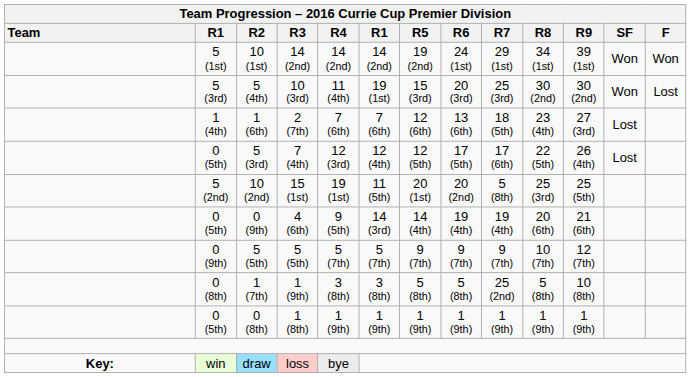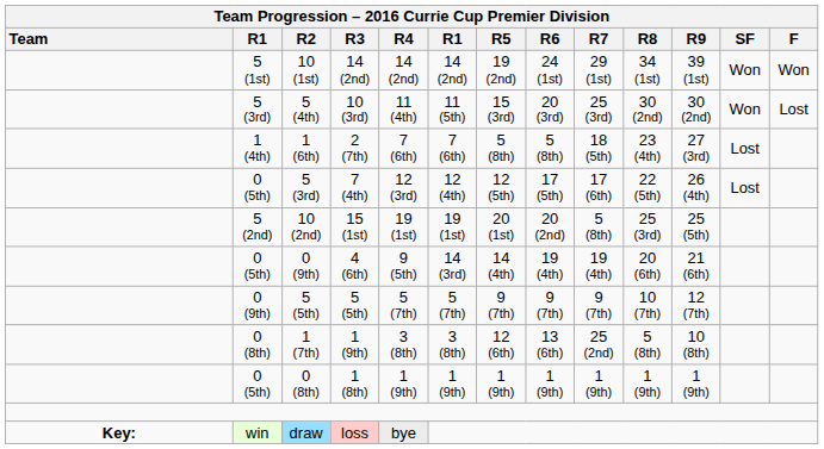 <table class="wikitable collapsible" style="text-align:center; line-height:100%; width:60%; font-size:90%">
 <tr>
 <th colspan=100%>Team Progression – 2016 Currie Cup Premier Division</th>
 </tr>
 <tr>
 <th style="text-align:left; width:28%;">Team</th>
 <th style="width:6%;">R1</th>
 <th style="width:6%;">R2</th>
 <th style="width:6%;">R3</th>
 <th style="width:6%;">R4</th>
 <th style="width:6%;">R1 </th>
 <th style="width:6%;">R5</th>
 <th style="width:6%;">R6</th>
 <th style="width:6%;">R7</th>
 <th style="width:6%;">R8</th>
 <th style="width:6%;">R9</th>
 <th style="width:6%;">SF</th>
 <th style="width:6%;">F</th>
 </tr>
 <tr>
 <td style="text-align:left;"></td>
 <td>5 <br> <small>(1st)</small></td>
 <td>10 <br> <small>(1st)</small></td>
 <td>14 <br> <small>(2nd)</small></td>
 <td>14 <br> <small>(2nd)</small></td>
 <td>14 <br> <small>(2nd)</small></td>
 <td>19 <br> <small>(2nd)</small></td>
 <td>24 <br> <small>(1st)</small></td>
 <td>29 <br> <small>(1st)</small></td>
 <td>34 <br> <small>(1st)</small></td>
 <td>39 <br> <small>(1st)</small></td>
 <td>Won</td>
 <td>Won</td>
 </tr>
 <tr>
 <td style="text-align:left;"></td>
 <td>5 <br> <small>(3rd)</small></td>
 <td>5 <br> <small>(4th)</small></td>
 <td>10 <br> <small>(3rd)</small></td>
 <td>11 <br> <small>(4th)</small></td>
-<td>19 <br> <small>(1st)</small></td>
+<td>11 <br> <small>(5th)</small></td>
 <td>15 <br> <small>(3rd)</small></td>
 <td>20 <br> <small>(3rd)</small></td>
 <td>25 <br> <small>(3rd)</small></td>
 <td>30 <br> <small>(2nd)</small></td>
 <td>30 <br> <small>(2nd)</small></td>
 <td>Won</td>
 <td>Lost</td>
 </tr>
 <tr>
 <td style="text-align:left;"></td>
 <td>1 <br> <small>(4th)</small></td>
 <td>1 <br> <small>(6th)</small></td>
 <td>2 <br> <small>(7th)</small></td>
 <td>7 <br> <small>(6th)</small></td>
 <td>7 <br> <small>(6th)</small></td>
-<td>12 <br> <small>(6th)</small></td>
-<td>13 <br> <small>(6th)</small></td>
+<td>5 <br> <small>(8th)</small></td>
+<td>5 <br> <small>(8th)</small></td>
 <td>18 <br> <small>(5th)</small></td>
 <td>23 <br> <small>(4th)</small></td>
 <td>27 <br> <small>(3rd)</small></td>
 <td>Lost</td>
 <td> </td>
 </tr>
 <tr>
 <td style="text-align:left;"></td>
 <td>0 <br> <small>(5th)</small></td>
 <td>5 <br> <small>(3rd)</small></td>
 <td>7 <br> <small>(4th)</small></td>
 <td>12 <br> <small>(3rd)</small></td>
 <td>12 <br> <small>(4th)</small></td>
 <td>12 <br> <small>(5th)</small></td>
 <td>17 <br> <small>(5th)</small></td>
 <td>17 <br> <small>(6th)</small></td>
 <td>22 <br> <small>(5th)</small></td>
 <td>26 <br> <small>(4th)</small></td>
 <td>Lost</td>
 <td> </td>
 </tr>
 <tr>
 <td style="text-align:left;"></td>
 <td>5 <br> <small>(2nd)</small></td>
 <td>10 <br> <small>(2nd)</small></td>
 <td>15 <br> <small>(1st)</small></td>
 <td>19 <br> <small>(1st)</small></td>
-<td>11 <br> <small>(5th)</small></td>
+<td>19 <br> <small>(1st)</small></td>
 <td>20 <br> <small>(1st)</small></td>
 <td>20 <br> <small>(2nd)</small></td>
 <td>5 <br> <small>(8th)</small></td>
 <td>25 <br> <small>(3rd)</small></td>
 <td>25 <br> <small>(5th)</small></td>
 <td> </td>
 <td> </td>
 </tr>
 <tr>
 <td style="text-align:left;"></td>
 <td>0 <br> <small>(5th)</small></td>
 <td>0 <br> <small>(9th)</small></td>
 <td>4 <br> <small>(6th)</small></td>
 <td>9 <br> <small>(5th)</small></td>
 <td>14 <br> <small>(3rd)</small></td>
 <td>14 <br> <small>(4th)</small></td>
 <td>19 <br> <small>(4th)</small></td>
 <td>19 <br> <small>(4th)</small></td>
 <td>20 <br> <small>(6th)</small></td>
 <td>21 <br> <small>(6th)</small></td>
 <td> </td>
 <td> </td>
 </tr>
 <tr>
 <td style="text-align:left;"></td>
 <td>0 <br> <small>(9th)</small></td>
 <td>5 <br> <small>(5th)</small></td>
 <td>5 <br> <small>(5th)</small></td>
 <td>5 <br> <small>(7th)</small></td>
 <td>5 <br> <small>(7th)</small></td>
 <td>9 <br> <small>(7th)</small></td>
 <td>9 <br> <small>(7th)</small></td>
 <td>9 <br> <small>(7th)</small></td>
 <td>10 <br> <small>(7th)</small></td>
 <td>12 <br> <small>(7th)</small></td>
 <td> </td>
 <td> </td>
 </tr>
 <tr>
 <td style="text-align:left;"></td>
 <td>0 <br> <small>(8th)</small></td>
 <td>1 <br> <small>(7th)</small></td>
 <td>1 <br> <small>(9th)</small></td>
 <td>3 <br> <small>(8th)</small></td>
 <td>3 <br> <small>(8th)</small></td>
-<td>5 <br> <small>(8th)</small></td>
-<td>5 <br> <small>(8th)</small></td>
+<td>12 <br> <small>(6th)</small></td>
+<td>13 <br> <small>(6th)</small></td>
 <td>25 <br> <small>(2nd)</small></td>
 <td>5 <br> <small>(8th)</small></td>
 <td>10 <br> <small>(8th)</small></td>
 <td> </td>
 <td> </td>
 </tr>
 <tr>
 <td style="text-align:left;"></td>
 <td>0 <br> <small>(5th)</small></td>
 <td>0 <br> <small>(8th)</small></td>
 <td>1 <br> <small>(8th)</small></td>
 <td>1 <br> <small>(9th)</small></td>
 <td>1 <br> <small>(9th)</small></td>
 <td>1 <br> <small>(9th)</small></td>
 <td>1 <br> <small>(9th)</small></td>
 <td>1 <br> <small>(9th)</small></td>
 <td>1 <br> <small>(9th)</small></td>
 <td>1 <br> <small>(9th)</small></td>
 <td> </td>
 <td> </td>
 </tr>
 <tr>
 <td colspan="100%" style="text-align:center; height: 10px;"></td>
 </tr>
 <tr>
 <td><strong>Key:</strong></td>
 <td style="background:#E8FFD8;">win</td>
 <td style="background:#97DEFF;">draw</td>
 <td style="background:#FFCCCC;">loss</td>
 <td style="background:#ECECEC;">bye</td>
 <td colspan="100%"></td>
 </tr>
 </table>
